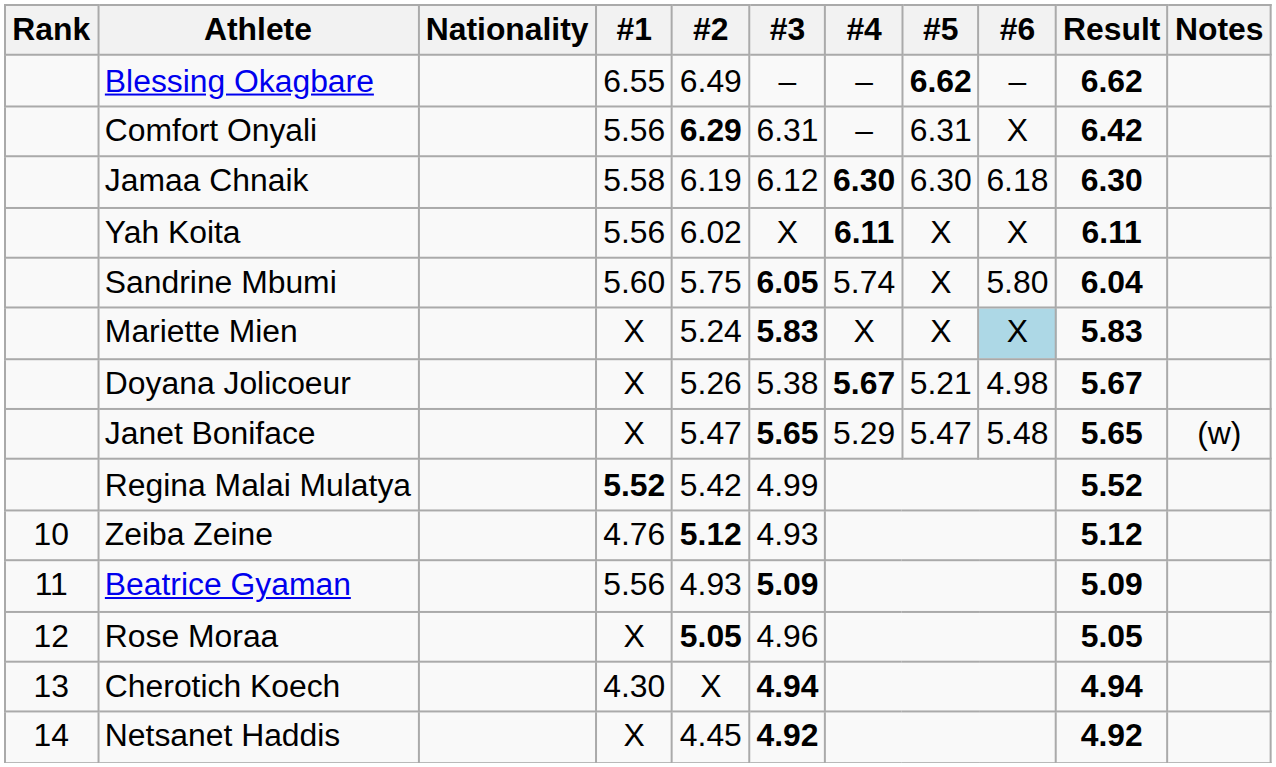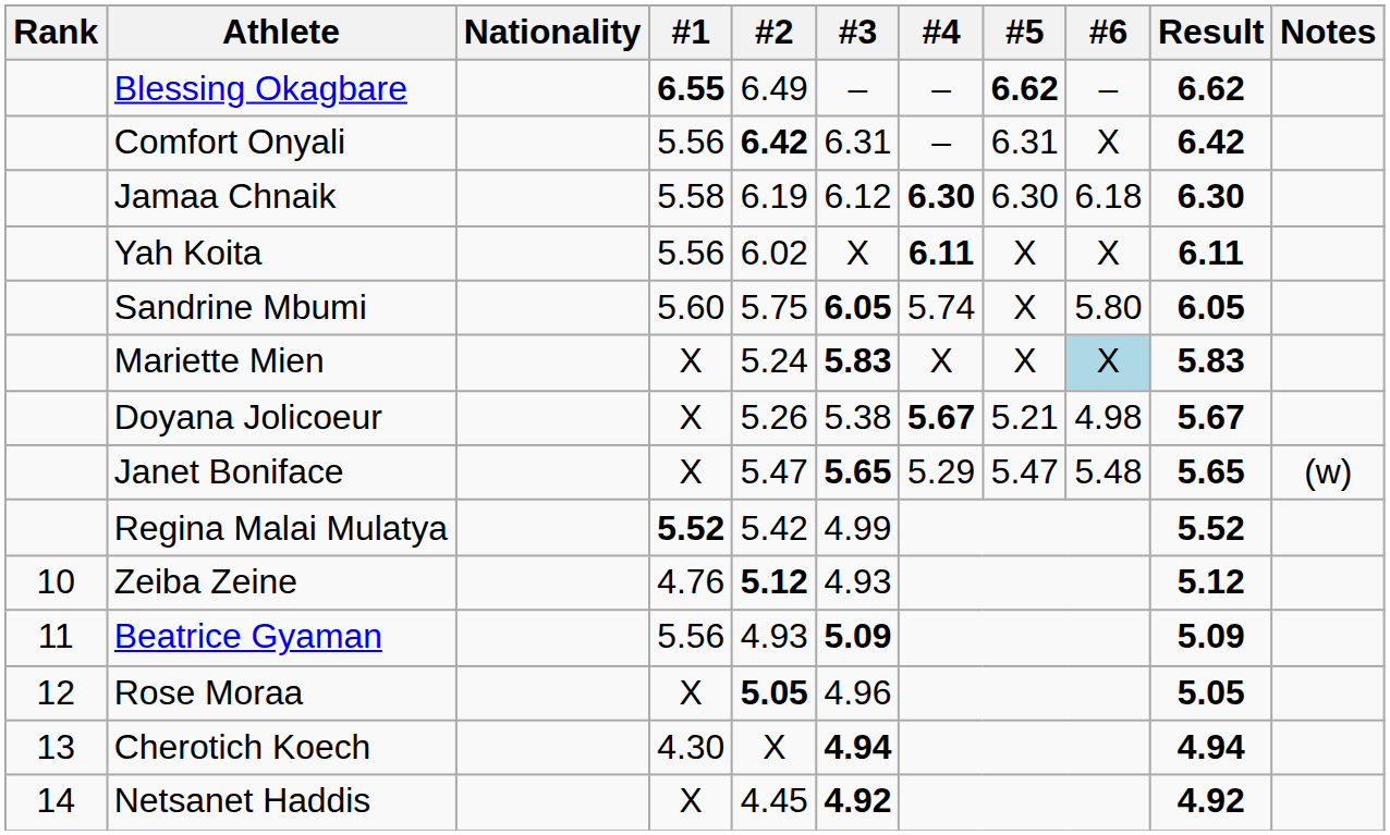 <table class="wikitable sortable" style="text-align:center">
 <tr>
 <th>Rank</th>
 <th>Athlete</th>
 <th>Nationality</th>
 <th>#1</th>
 <th>#2</th>
 <th>#3</th>
 <th>#4</th>
 <th>#5</th>
 <th>#6</th>
 <th>Result</th>
 <th>Notes</th>
 </tr>
 <tr>
 <td></td>
 <td align=left><a href='#'>Blessing Okagbare</a></td>
 <td align=left></td>
-<td>6.55</td>
+<td><strong>6.55</strong></td>
 <td>6.49</td>
 <td>–</td>
 <td>–</td>
 <td><strong>6.62</strong></td>
 <td>–</td>
 <td><strong>6.62</strong></td>
 <td></td>
 </tr>
 <tr>
 <td></td>
 <td align=left>Comfort Onyali</td>
 <td align=left></td>
 <td>5.56</td>
-<td><strong>6.29</strong></td>
+<td><strong>6.42</strong></td>
 <td>6.31</td>
 <td>–</td>
 <td>6.31</td>
 <td>X</td>
 <td><strong>6.42</strong></td>
 <td></td>
 </tr>
 <tr>
 <td></td>
 <td align=left>Jamaa Chnaik</td>
 <td align=left></td>
 <td>5.58</td>
 <td>6.19</td>
 <td>6.12</td>
 <td><strong>6.30</strong></td>
 <td>6.30</td>
 <td>6.18</td>
 <td><strong>6.30</strong></td>
 <td></td>
 </tr>
 <tr>
 <td></td>
 <td align=left>Yah Koita</td>
 <td align=left></td>
 <td>5.56</td>
 <td>6.02</td>
 <td>X</td>
 <td><strong>6.11</strong></td>
 <td>X</td>
 <td>X</td>
 <td><strong>6.11</strong></td>
 <td></td>
 </tr>
 <tr>
 <td></td>
 <td align=left>Sandrine Mbumi</td>
 <td align=left></td>
 <td>5.60</td>
 <td>5.75</td>
 <td><strong>6.05</strong></td>
 <td>5.74</td>
 <td>X</td>
 <td>5.80</td>
-<td><strong>6.04</strong></td>
+<td><strong>6.05</strong></td>
 <td></td>
 </tr>
 <tr>
 <td></td>
 <td align=left>Mariette Mien</td>
 <td align=left></td>
 <td>X</td>
 <td>5.24</td>
 <td><strong>5.83</strong></td>
 <td>X</td>
 <td>X</td>
 <td style="background: lightblue;">X</td>
 <td><strong>5.83</strong></td>
 <td></td>
 </tr>
 <tr>
 <td></td>
 <td align=left>Doyana Jolicoeur</td>
 <td align=left></td>
 <td>X</td>
 <td>5.26</td>
 <td>5.38</td>
 <td><strong>5.67</strong></td>
 <td>5.21</td>
 <td>4.98</td>
 <td><strong>5.67</strong></td>
 <td></td>
 </tr>
 <tr>
 <td></td>
 <td align=left>Janet Boniface</td>
 <td align=left></td>
 <td>X</td>
 <td>5.47</td>
 <td><strong>5.65</strong></td>
 <td>5.29</td>
 <td>5.47</td>
 <td>5.48</td>
 <td><strong>5.65</strong></td>
 <td>(w)</td>
 </tr>
 <tr>
 <td></td>
 <td align=left>Regina Malai Mulatya</td>
 <td align=left></td>
 <td><strong>5.52</strong></td>
 <td>5.42</td>
 <td>4.99</td>
 <td colspan=3></td>
 <td><strong>5.52</strong></td>
 <td></td>
 </tr>
 <tr>
 <td>10</td>
 <td align=left>Zeiba Zeine</td>
 <td align=left></td>
 <td>4.76</td>
 <td><strong>5.12</strong></td>
 <td>4.93</td>
 <td colspan=3></td>
 <td><strong>5.12</strong></td>
 <td></td>
 </tr>
 <tr>
 <td>11</td>
 <td align=left><a href='#'>Beatrice Gyaman</a></td>
 <td align=left></td>
 <td>5.56</td>
 <td>4.93</td>
 <td><strong>5.09</strong></td>
 <td colspan=3></td>
 <td><strong>5.09</strong></td>
 <td></td>
 </tr>
 <tr>
 <td>12</td>
 <td align=left>Rose Moraa</td>
 <td align=left></td>
 <td>X</td>
 <td><strong>5.05</strong></td>
 <td>4.96</td>
 <td colspan=3></td>
 <td><strong>5.05</strong></td>
 <td></td>
 </tr>
 <tr>
 <td>13</td>
 <td align=left>Cherotich Koech</td>
 <td align=left></td>
 <td>4.30</td>
 <td>X</td>
 <td><strong>4.94</strong></td>
 <td colspan=3></td>
 <td><strong>4.94</strong></td>
 <td></td>
 </tr>
 <tr>
 <td>14</td>
 <td align=left>Netsanet Haddis</td>
 <td align=left></td>
 <td>X</td>
 <td>4.45</td>
 <td><strong>4.92</strong></td>
 <td colspan=3></td>
 <td><strong>4.92</strong></td>
 <td></td>
 </tr>
 </table>
